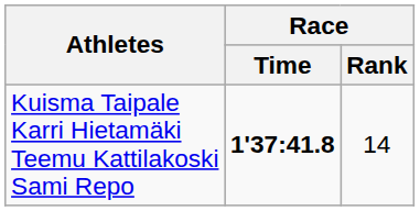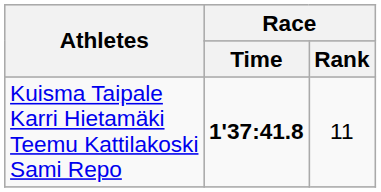 <table class="wikitable" border="1" style="font-size:90%">
 <tr>
 <th rowspan=2>Athletes</th>
 <th colspan=2>Race</th>
 </tr>
 <tr>
 <th>Time</th>
 <th>Rank</th>
 </tr>
 <tr>
 <td><a href='#'>Kuisma Taipale</a><br><a href='#'>Karri Hietamäki</a><br><a href='#'>Teemu Kattilakoski</a><br><a href='#'>Sami Repo</a></td>
 <td align=center><strong>1'37:41.8</strong></td>
-<td align=center>14</td>
+<td align=center>11</td>
 </tr>
 </table>
